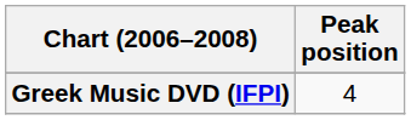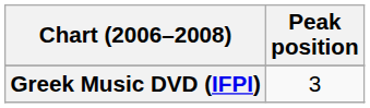 <table class="wikitable sortable plainrowheaders" style="text-align:center">
 <tr>
 <th scope="col">Chart (2006–2008)</th>
 <th scope="col">Peak<br>position</th>
 </tr>
 <tr>
 </tr>
 <tr>
 <th scope="row">Greek Music DVD (<a href='#'>IFPI</a>)</th>
-<td>4</td>
+<td>3</td>
 </tr>
 <tr>
 </tr>
 <tr>
 </tr>
 </table>
